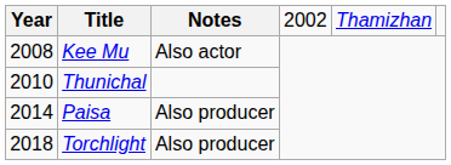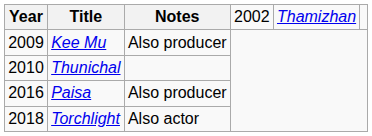 <table class="wikitable plainrowheaders sortable">
 <tr>
 <th rowspan="2" scope="col">Year</th>
 <th rowspan="2" scope="col">Title</th>
 <th rowspan="2" class="unsortable" scope="col">Notes</th>
 </tr>
 <tr>
 <td>2002</td>
 <td><em><a href='#'>Thamizhan</a></em></td>
 <td></td>
 </tr>
 <tr>
-<td>2008</td>
+<td>2009</td>
 <td><em><a href='#'>Kee Mu</a></em></td>
-<td>Also actor</td>
+<td>Also producer</td>
 </tr>
 <tr>
 <td>2010</td>
 <td><em><a href='#'>Thunichal</a></em></td>
 <td></td>
 </tr>
 <tr>
-<td>2014</td>
+<td>2016</td>
 <td><em><a href='#'>Paisa</a></em></td>
 <td>Also producer</td>
 </tr>
 <tr>
 <td>2018</td>
 <td><a href='#'><em>Torchlight</em></a></td>
-<td>Also producer</td>
+<td>Also actor</td>
 </tr>
 </table>
